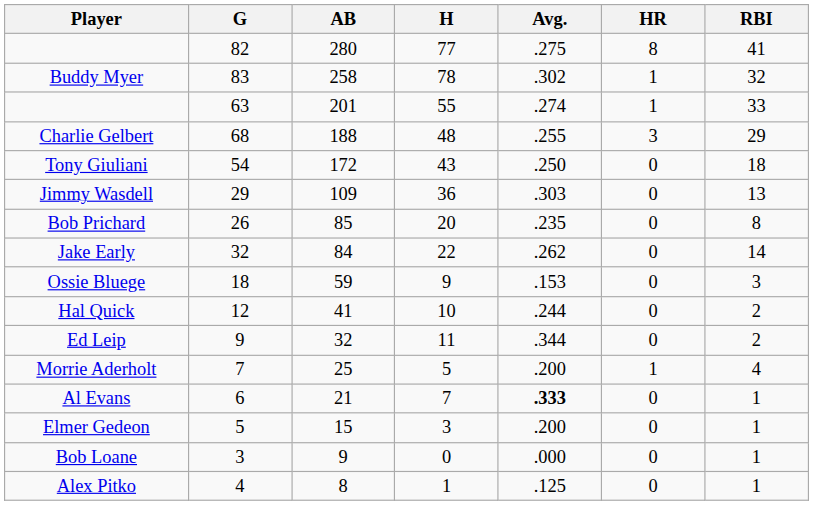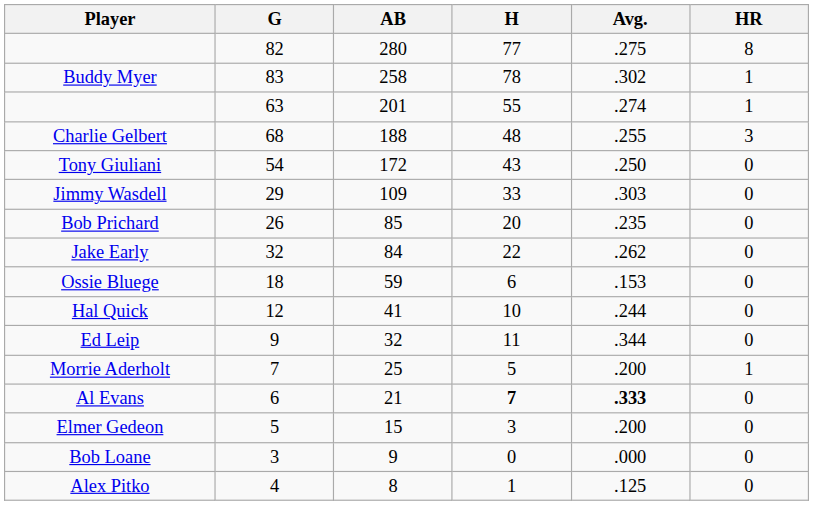 <table class="wikitable sortable">
 <tr>
 <th bgcolor="#DDDDFF" width="16%">Player</th>
 <th bgcolor="#DDDDFF" width="9%">G</th>
 <th bgcolor="#DDDDFF" width="9%">AB</th>
 <th bgcolor="#DDDDFF" width="9%">H</th>
 <th bgcolor="#DDDDFF" width="9%">Avg.</th>
 <th bgcolor="#DDDDFF" width="9%">HR</th>
-<th bgcolor="#DDDDFF" width="9%">RBI</th>
 </tr>
 <tr align="center">
 <td></td>
 <td>82</td>
 <td>280</td>
 <td>77</td>
 <td>.275</td>
 <td>8</td>
-<td>41</td>
 </tr>
 <tr align="center">
 <td><a href='#'>Buddy Myer</a></td>
 <td>83</td>
 <td>258</td>
 <td>78</td>
 <td>.302</td>
 <td>1</td>
-<td>32</td>
 </tr>
 <tr align="center">
 <td></td>
 <td>63</td>
 <td>201</td>
 <td>55</td>
 <td>.274</td>
 <td>1</td>
-<td>33</td>
 </tr>
 <tr align="center">
 <td><a href='#'>Charlie Gelbert</a></td>
 <td>68</td>
 <td>188</td>
 <td>48</td>
 <td>.255</td>
 <td>3</td>
-<td>29</td>
 </tr>
 <tr align="center">
 <td><a href='#'>Tony Giuliani</a></td>
 <td>54</td>
 <td>172</td>
 <td>43</td>
 <td>.250</td>
 <td>0</td>
-<td>18</td>
 </tr>
 <tr align="center">
 <td><a href='#'>Jimmy Wasdell</a></td>
 <td>29</td>
 <td>109</td>
-<td>36</td>
+<td>33</td>
 <td>.303</td>
 <td>0</td>
-<td>13</td>
 </tr>
 <tr align="center">
 <td><a href='#'>Bob Prichard</a></td>
 <td>26</td>
 <td>85</td>
 <td>20</td>
 <td>.235</td>
 <td>0</td>
-<td>8</td>
 </tr>
 <tr align="center">
 <td><a href='#'>Jake Early</a></td>
 <td>32</td>
 <td>84</td>
 <td>22</td>
 <td>.262</td>
 <td>0</td>
-<td>14</td>
 </tr>
 <tr align="center">
 <td><a href='#'>Ossie Bluege</a></td>
 <td>18</td>
 <td>59</td>
-<td>9</td>
+<td>6</td>
 <td>.153</td>
 <td>0</td>
-<td>3</td>
 </tr>
 <tr align="center">
 <td><a href='#'>Hal Quick</a></td>
 <td>12</td>
 <td>41</td>
 <td>10</td>
 <td>.244</td>
 <td>0</td>
-<td>2</td>
 </tr>
 <tr align="center">
 <td><a href='#'>Ed Leip</a></td>
 <td>9</td>
 <td>32</td>
 <td>11</td>
 <td>.344</td>
 <td>0</td>
-<td>2</td>
 </tr>
 <tr align="center">
 <td><a href='#'>Morrie Aderholt</a></td>
 <td>7</td>
 <td>25</td>
 <td>5</td>
 <td>.200</td>
 <td>1</td>
-<td>4</td>
 </tr>
 <tr align="center">
 <td><a href='#'>Al Evans</a></td>
 <td>6</td>
 <td>21</td>
-<td>7</td>
+<td><strong>7</strong></td>
 <td><strong>.333</strong></td>
 <td>0</td>
-<td>1</td>
 </tr>
 <tr align="center">
 <td><a href='#'>Elmer Gedeon</a></td>
 <td>5</td>
 <td>15</td>
 <td>3</td>
 <td>.200</td>
 <td>0</td>
-<td>1</td>
 </tr>
 <tr align="center">
 <td><a href='#'>Bob Loane</a></td>
 <td>3</td>
 <td>9</td>
 <td>0</td>
 <td>.000</td>
 <td>0</td>
-<td>1</td>
 </tr>
 <tr align="center">
 <td><a href='#'>Alex Pitko</a></td>
 <td>4</td>
 <td>8</td>
 <td>1</td>
 <td>.125</td>
 <td>0</td>
-<td>1</td>
 </tr>
 </table>
